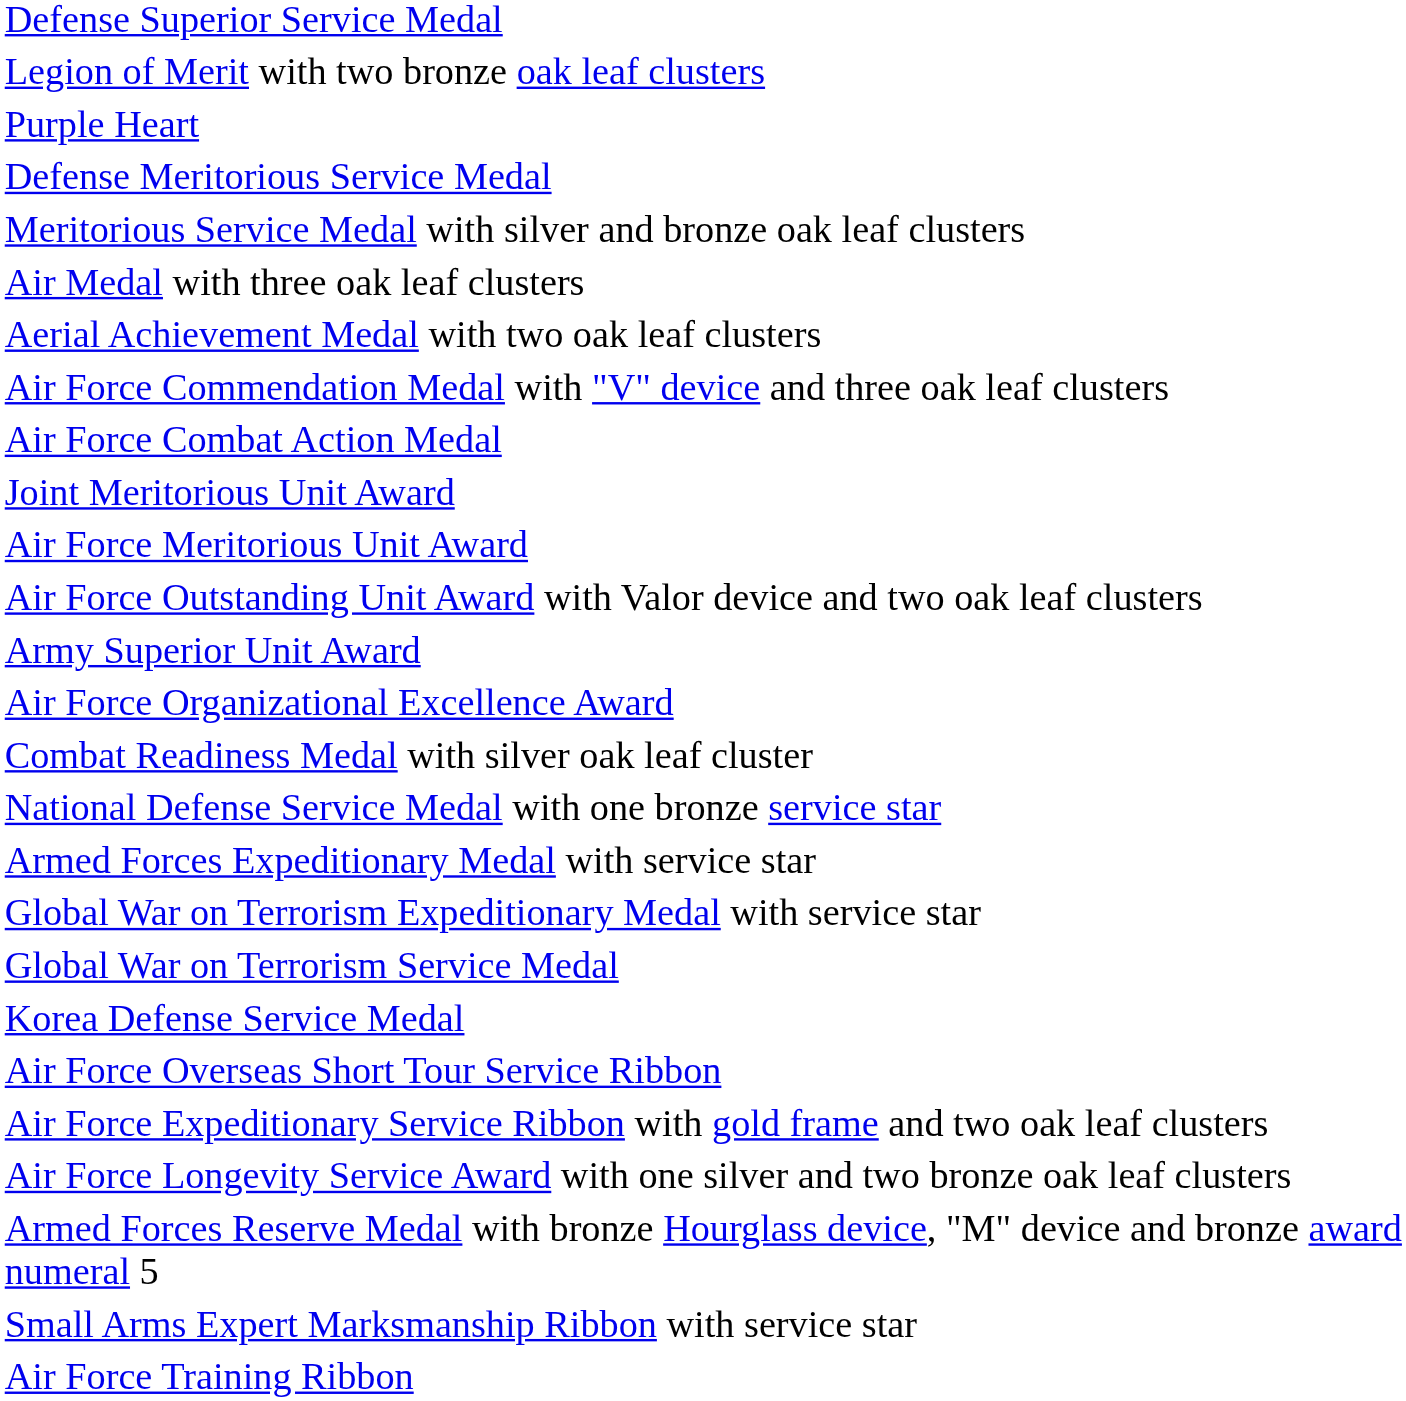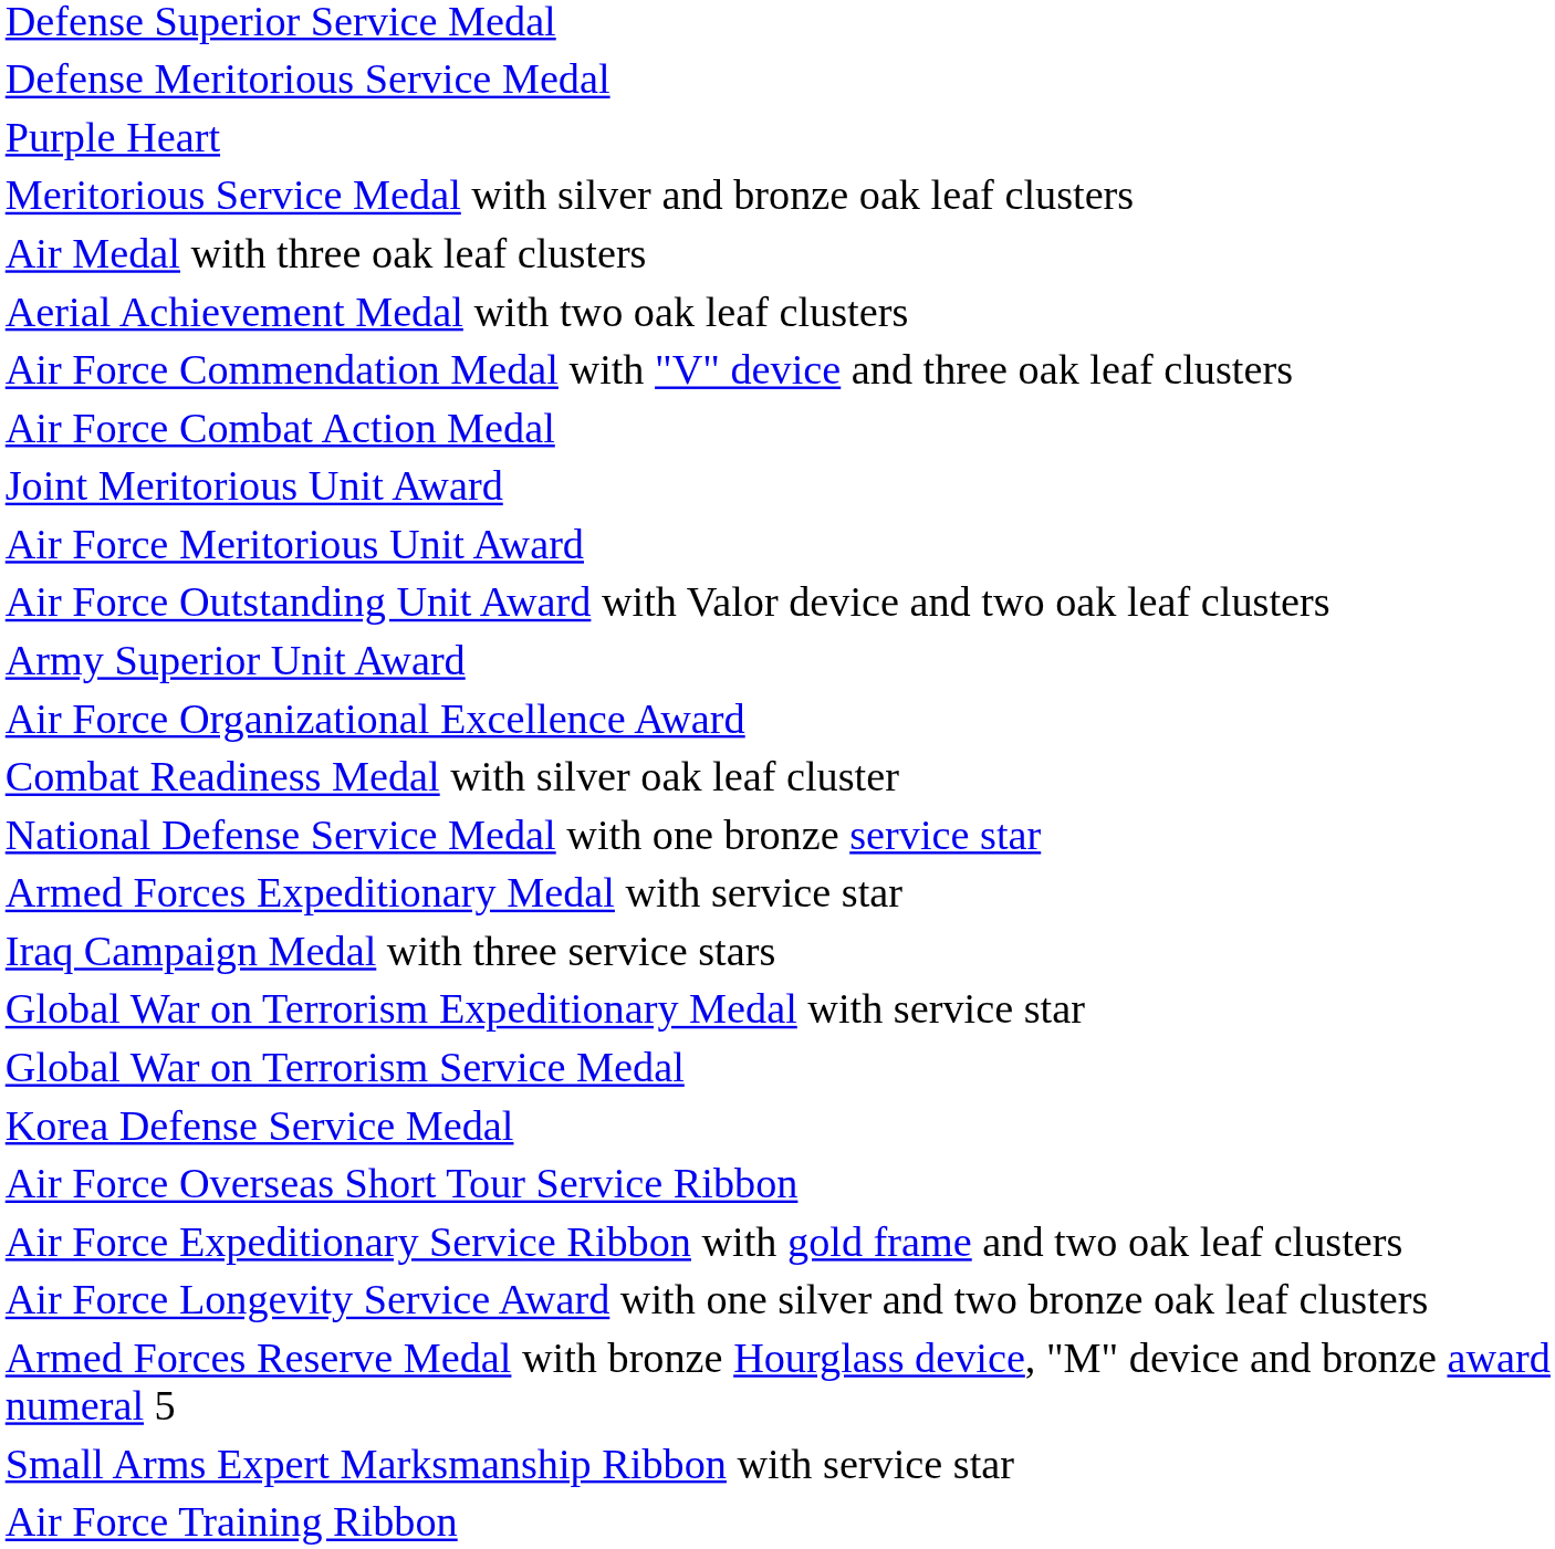 <table>
 <tr>
 <td></td>
 <td><a href='#'>Defense Superior Service Medal</a></td>
 </tr>
 <tr>
-<td><span></span><span></span></td>
-<td><a href='#'>Legion of Merit</a> with two bronze <a href='#'>oak leaf clusters</a></td>
+<td></td>
+<td><a href='#'>Defense Meritorious Service Medal</a></td>
 </tr>
 <tr>
 <td></td>
 <td><a href='#'>Purple Heart</a></td>
-</tr>
-<tr>
-<td></td>
-<td><a href='#'>Defense Meritorious Service Medal</a></td>
 </tr>
 <tr>
 <td><span></span><span></span></td>
 <td><a href='#'>Meritorious Service Medal</a> with silver and bronze oak leaf clusters</td>
 </tr>
 <tr>
 <td><span></span><span></span><span></span></td>
 <td><a href='#'>Air Medal</a> with three oak leaf clusters</td>
 </tr>
 <tr>
 <td><span></span><span></span></td>
 <td><a href='#'>Aerial Achievement Medal</a> with two oak leaf clusters</td>
 </tr>
 <tr>
 <td><span></span><span></span><span></span><span></span></td>
 <td><a href='#'>Air Force Commendation Medal</a> with <a href='#'>"V" device</a> and three oak leaf clusters</td>
 </tr>
 <tr>
 <td></td>
 <td><a href='#'>Air Force Combat Action Medal</a></td>
 </tr>
 <tr>
 <td></td>
 <td><a href='#'>Joint Meritorious Unit Award</a></td>
 </tr>
 <tr>
 <td></td>
 <td><a href='#'>Air Force Meritorious Unit Award</a></td>
 </tr>
 <tr>
 <td><span></span><span></span><span></span></td>
 <td><a href='#'>Air Force Outstanding Unit Award</a> with Valor device and two oak leaf clusters</td>
 </tr>
 <tr>
 <td></td>
 <td><a href='#'>Army Superior Unit Award</a></td>
 </tr>
 <tr>
 <td></td>
 <td><a href='#'>Air Force Organizational Excellence Award</a></td>
 </tr>
 <tr>
 <td></td>
 <td><a href='#'>Combat Readiness Medal</a> with silver oak leaf cluster</td>
 </tr>
 <tr>
 <td></td>
 <td><a href='#'>National Defense Service Medal</a> with one bronze <a href='#'>service star</a></td>
 </tr>
 <tr>
 <td></td>
 <td><a href='#'>Armed Forces Expeditionary Medal</a> with service star</td>
 </tr>
 <tr>
+<td><span></span><span></span><span></span></td>
+<td><a href='#'>Iraq Campaign Medal</a> with three service stars</td>
+</tr>
+<tr>
 <td></td>
 <td><a href='#'>Global War on Terrorism Expeditionary Medal</a> with service star</td>
 </tr>
 <tr>
 <td></td>
 <td><a href='#'>Global War on Terrorism Service Medal</a></td>
 </tr>
 <tr>
 <td></td>
 <td><a href='#'>Korea Defense Service Medal</a></td>
 </tr>
 <tr>
 <td></td>
 <td><a href='#'>Air Force Overseas Short Tour Service Ribbon</a></td>
 </tr>
 <tr>
 <td><span></span><span></span></td>
 <td><a href='#'>Air Force Expeditionary Service Ribbon</a> with <a href='#'>gold frame</a> and two oak leaf clusters</td>
 </tr>
 <tr>
 <td><span></span><span></span><span></span></td>
 <td><a href='#'>Air Force Longevity Service Award</a> with one silver and two bronze oak leaf clusters</td>
 </tr>
 <tr>
 <td><span></span><span></span><span></span></td>
 <td><a href='#'>Armed Forces Reserve Medal</a> with bronze <a href='#'>Hourglass device</a>, "M" device and bronze <a href='#'>award numeral</a> 5</td>
 </tr>
 <tr>
 <td></td>
 <td><a href='#'>Small Arms Expert Marksmanship Ribbon</a> with service star</td>
 </tr>
 <tr>
 <td></td>
 <td><a href='#'>Air Force Training Ribbon</a></td>
 </tr>
 </table>
